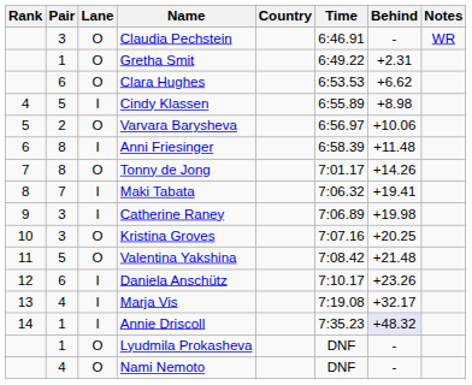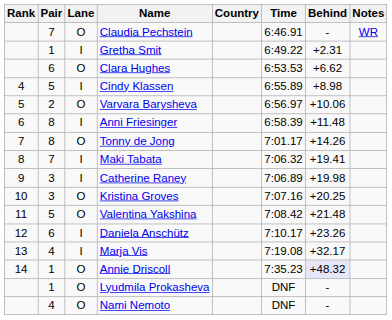 <table class="wikitable sortable" style="text-align:center">
 <tr>
 <th>Rank</th>
 <th>Pair</th>
 <th>Lane</th>
 <th>Name</th>
 <th>Country</th>
 <th>Time</th>
 <th>Behind</th>
 <th>Notes</th>
 </tr>
 <tr>
 <td></td>
-<td>3</td>
+<td>7</td>
 <td>O</td>
 <td align="left"><a href='#'>Claudia Pechstein</a></td>
 <td align="left"></td>
 <td>6:46.91</td>
 <td>-</td>
 <td><a href='#'>WR</a></td>
 </tr>
 <tr>
 <td></td>
 <td>1</td>
-<td>O</td>
+<td>I</td>
 <td align="left"><a href='#'>Gretha Smit</a></td>
 <td align="left"></td>
 <td>6:49.22</td>
 <td>+2.31</td>
 <td></td>
 </tr>
 <tr>
 <td></td>
 <td>6</td>
 <td>O</td>
 <td align="left"><a href='#'>Clara Hughes</a></td>
 <td align="left"></td>
 <td>6:53.53</td>
 <td>+6.62</td>
 <td></td>
 </tr>
 <tr>
 <td>4</td>
 <td>5</td>
 <td>I</td>
 <td align="left"><a href='#'>Cindy Klassen</a></td>
 <td align="left"></td>
 <td>6:55.89</td>
 <td>+8.98</td>
 <td></td>
 </tr>
 <tr>
 <td>5</td>
 <td>2</td>
 <td>O</td>
 <td align="left"><a href='#'>Varvara Barysheva</a></td>
 <td align="left"></td>
 <td>6:56.97</td>
 <td>+10.06</td>
 <td></td>
 </tr>
 <tr>
 <td>6</td>
 <td>8</td>
 <td>I</td>
 <td align="left"><a href='#'>Anni Friesinger</a></td>
 <td align="left"></td>
 <td>6:58.39</td>
 <td>+11.48</td>
 <td></td>
 </tr>
 <tr>
 <td>7</td>
 <td>8</td>
 <td>O</td>
 <td align="left"><a href='#'>Tonny de Jong</a></td>
 <td align="left"></td>
 <td>7:01.17</td>
 <td>+14.26</td>
 <td></td>
 </tr>
 <tr>
 <td>8</td>
 <td>7</td>
 <td>I</td>
 <td align="left"><a href='#'>Maki Tabata</a></td>
 <td align="left"></td>
 <td>7:06.32</td>
 <td>+19.41</td>
 <td></td>
 </tr>
 <tr>
 <td>9</td>
 <td>3</td>
 <td>I</td>
 <td align="left"><a href='#'>Catherine Raney</a></td>
 <td align="left"></td>
 <td>7:06.89</td>
 <td>+19.98</td>
 <td></td>
 </tr>
 <tr>
 <td>10</td>
 <td>3</td>
 <td>O</td>
 <td align="left"><a href='#'>Kristina Groves</a></td>
 <td align="left"></td>
 <td>7:07.16</td>
 <td>+20.25</td>
 <td></td>
 </tr>
 <tr>
 <td>11</td>
 <td>5</td>
 <td>O</td>
 <td align="left"><a href='#'>Valentina Yakshina</a></td>
 <td align="left"></td>
 <td>7:08.42</td>
 <td>+21.48</td>
 <td></td>
 </tr>
 <tr>
 <td>12</td>
 <td>6</td>
 <td>I</td>
 <td align="left"><a href='#'>Daniela Anschütz</a></td>
 <td align="left"></td>
 <td>7:10.17</td>
 <td>+23.26</td>
 <td></td>
 </tr>
 <tr>
 <td>13</td>
 <td>4</td>
 <td>I</td>
 <td align="left"><a href='#'>Marja Vis</a></td>
 <td align="left"></td>
 <td>7:19.08</td>
 <td>+32.17</td>
 <td></td>
 </tr>
 <tr>
 <td>14</td>
 <td>1</td>
-<td>I</td>
+<td>O</td>
 <td align="left"><a href='#'>Annie Driscoll</a></td>
 <td align="left"></td>
 <td>7:35.23</td>
 <td style="background: lavender;">+48.32</td>
 <td></td>
 </tr>
 <tr>
 <td></td>
 <td>1</td>
 <td>O</td>
 <td align="left"><a href='#'>Lyudmila Prokasheva</a></td>
 <td align="left"></td>
 <td>DNF</td>
 <td>-</td>
 <td></td>
 </tr>
 <tr>
 <td></td>
 <td>4</td>
 <td>O</td>
 <td align="left"><a href='#'>Nami Nemoto</a></td>
 <td align="left"></td>
 <td>DNF</td>
 <td>-</td>
 <td></td>
 </tr>
 </table>
